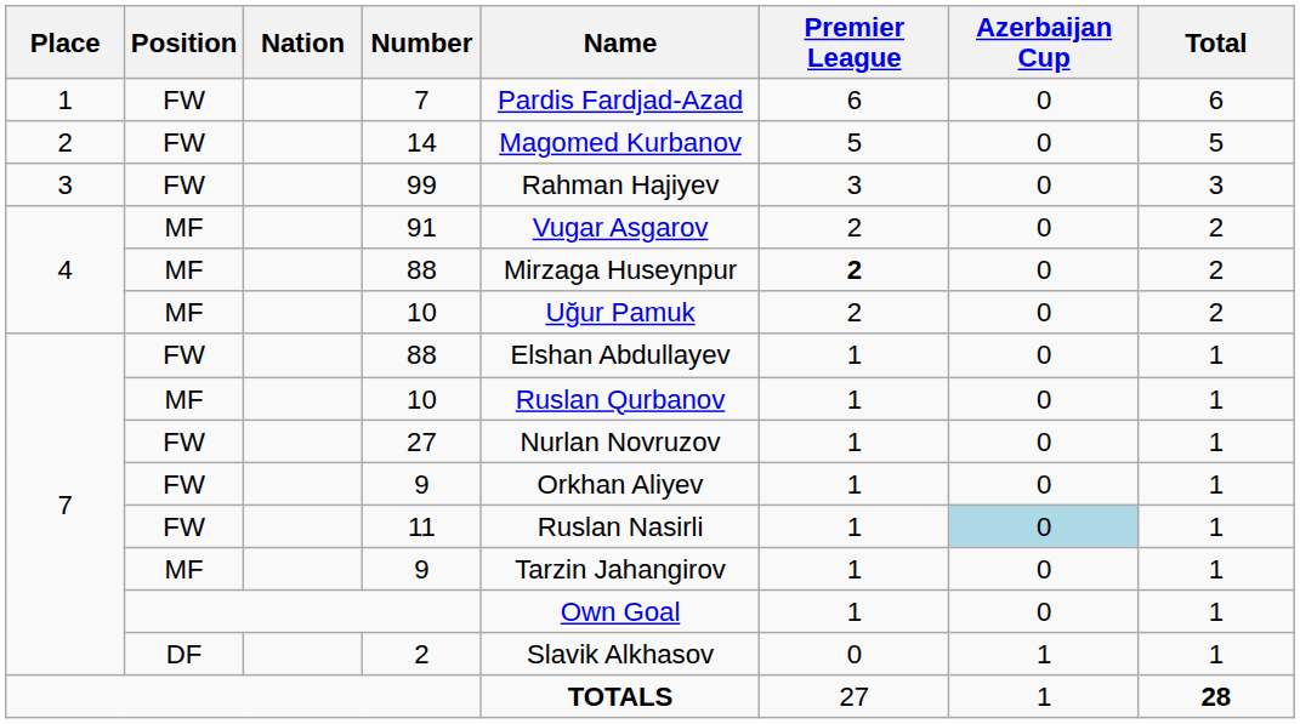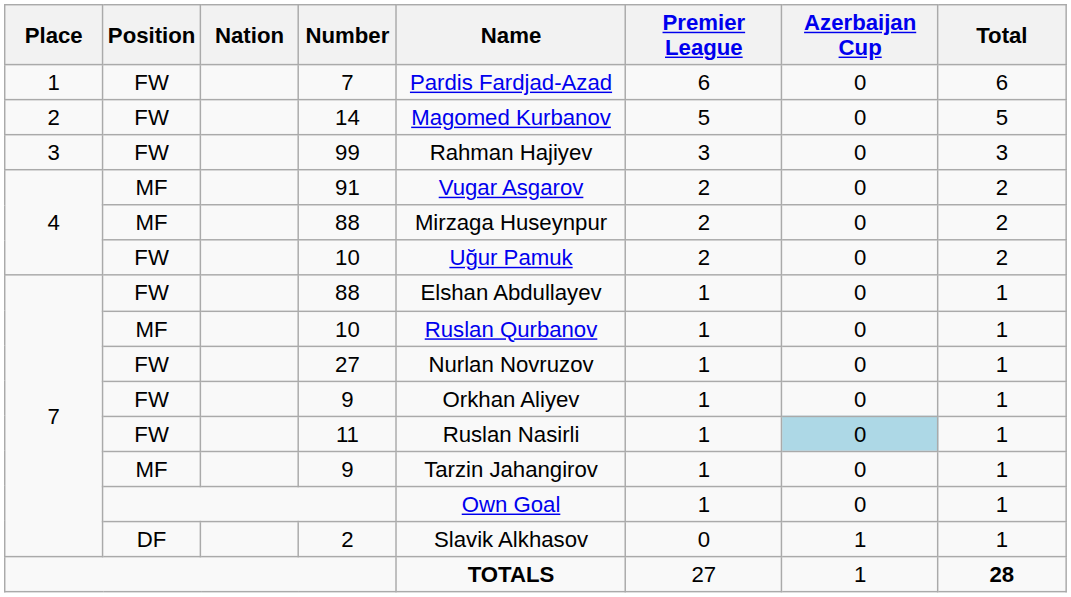 <table class="wikitable" style="font-size: 95%; text-align: center;">
 <tr>
 <th width=60>Place</th>
 <th width=60>Position</th>
 <th width=60>Nation</th>
 <th width=60>Number</th>
 <th width=150>Name</th>
 <th width=100><a href='#'>Premier League</a></th>
 <th width=100><a href='#'>Azerbaijan Cup</a></th>
 <th width=80>Total</th>
 </tr>
 <tr>
 <td>1</td>
 <td>FW</td>
 <td></td>
 <td>7</td>
 <td><a href='#'>Pardis Fardjad-Azad</a></td>
 <td>6</td>
 <td>0</td>
 <td>6</td>
 </tr>
 <tr>
 <td>2</td>
 <td>FW</td>
 <td></td>
 <td>14</td>
 <td><a href='#'>Magomed Kurbanov</a></td>
 <td>5</td>
 <td>0</td>
 <td>5</td>
 </tr>
 <tr>
 <td>3</td>
 <td>FW</td>
 <td></td>
 <td>99</td>
 <td>Rahman Hajiyev</td>
 <td>3</td>
 <td>0</td>
 <td>3</td>
 </tr>
 <tr>
 <td rowspan="3">4</td>
 <td>MF</td>
 <td></td>
 <td>91</td>
 <td><a href='#'>Vugar Asgarov</a></td>
 <td>2</td>
 <td>0</td>
 <td>2</td>
 </tr>
 <tr>
 <td>MF</td>
 <td></td>
 <td>88</td>
 <td>Mirzaga Huseynpur</td>
-<td><strong>2</strong></td>
+<td>2</td>
 <td>0</td>
 <td>2</td>
 </tr>
 <tr>
-<td>MF</td>
+<td>FW</td>
 <td></td>
 <td>10</td>
 <td><a href='#'>Uğur Pamuk</a></td>
 <td>2</td>
 <td>0</td>
 <td>2</td>
 </tr>
 <tr>
 <td rowspan="8">7</td>
 <td>FW</td>
 <td></td>
 <td>88</td>
 <td>Elshan Abdullayev</td>
 <td>1</td>
 <td>0</td>
 <td>1</td>
 </tr>
 <tr>
 <td>MF</td>
 <td></td>
 <td>10</td>
 <td><a href='#'>Ruslan Qurbanov</a></td>
 <td>1</td>
 <td>0</td>
 <td>1</td>
 </tr>
 <tr>
 <td>FW</td>
 <td></td>
 <td>27</td>
 <td>Nurlan Novruzov</td>
 <td>1</td>
 <td>0</td>
 <td>1</td>
 </tr>
 <tr>
 <td>FW</td>
 <td></td>
 <td>9</td>
 <td>Orkhan Aliyev</td>
 <td>1</td>
 <td>0</td>
 <td>1</td>
 </tr>
 <tr>
 <td>FW</td>
 <td></td>
 <td>11</td>
 <td>Ruslan Nasirli</td>
 <td>1</td>
 <td style="background: lightblue;">0</td>
 <td>1</td>
 </tr>
 <tr>
 <td>MF</td>
 <td></td>
 <td>9</td>
 <td>Tarzin Jahangirov</td>
 <td>1</td>
 <td>0</td>
 <td>1</td>
 </tr>
 <tr>
 <td colspan="3"></td>
 <td><a href='#'>Own Goal</a></td>
 <td>1</td>
 <td>0</td>
 <td>1</td>
 </tr>
 <tr>
 <td>DF</td>
 <td></td>
 <td>2</td>
 <td>Slavik Alkhasov</td>
 <td>0</td>
 <td>1</td>
 <td>1</td>
 </tr>
 <tr>
 <td colspan="4"></td>
 <td><strong>TOTALS</strong></td>
 <td>27</td>
 <td>1</td>
 <td><strong>28</strong></td>
 </tr>
 </table>
